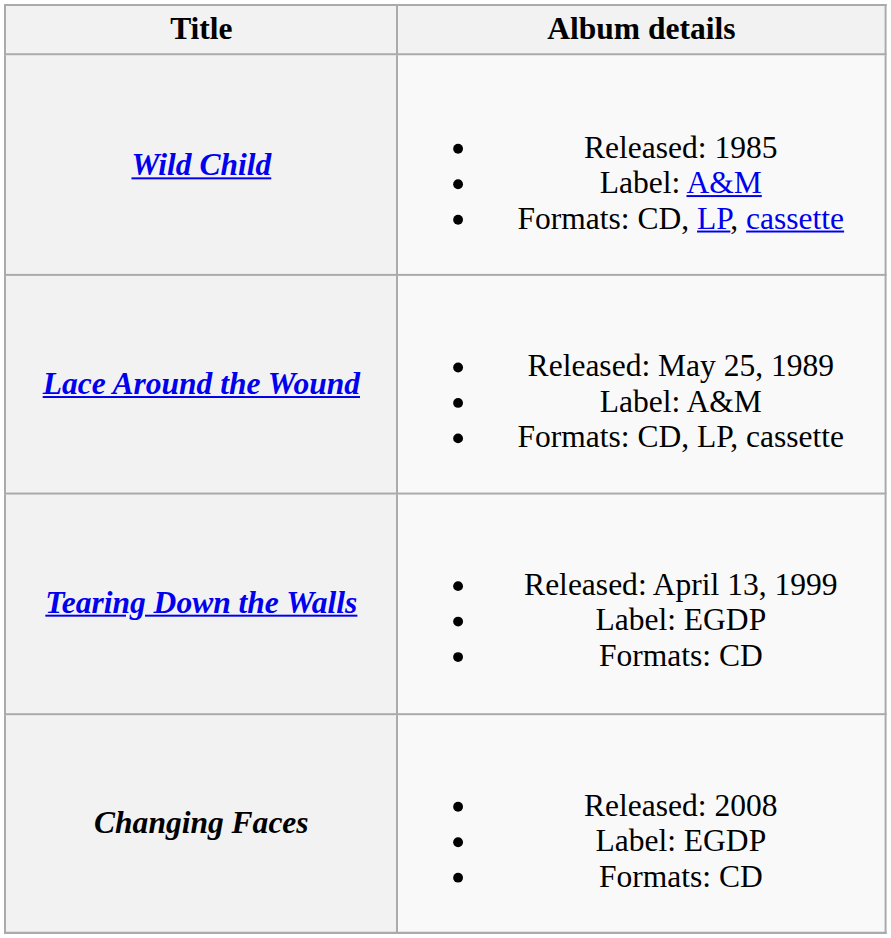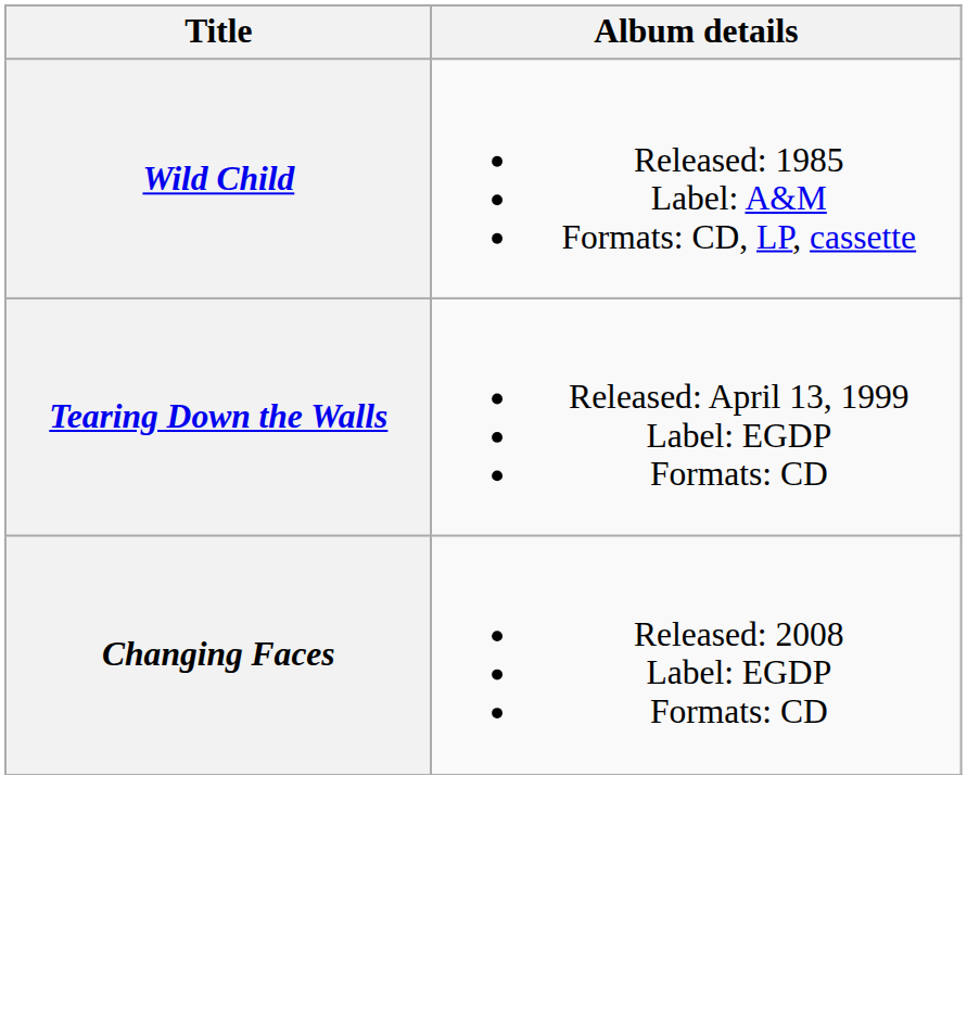 <table class="wikitable plainrowheaders" style="text-align:center;" border="1">
 <tr>
 <th style="width:12em;">Title</th>
 <th style="width:15em;">Album details</th>
 </tr>
 <tr>
 <th scope="row"><em><a href='#'>Wild Child</a></em></th>
 <td><br><ul><li>Released: 1985</li><li>Label: <a href='#'>A&M</a></li><li>Formats: CD, <a href='#'>LP</a>, <a href='#'>cassette</a></li></ul></td>
-</tr>
-<tr>
-<th scope="row"><em><a href='#'>Lace Around the Wound</a></em></th>
-<td><br><ul><li>Released: May 25, 1989</li><li>Label: A&M</li><li>Formats: CD, LP, cassette</li></ul></td>
 </tr>
 <tr>
 <th scope="row"><em><a href='#'>Tearing Down the Walls</a></em></th>
 <td><br><ul><li>Released: April 13, 1999</li><li>Label: EGDP</li><li>Formats: CD</li></ul></td>
 </tr>
 <tr>
 <th scope="row"><em>Changing Faces</em></th>
 <td><br><ul><li>Released: 2008</li><li>Label: EGDP</li><li>Formats: CD</li></ul></td>
 </tr>
 <tr>
 </tr>
 </table>
